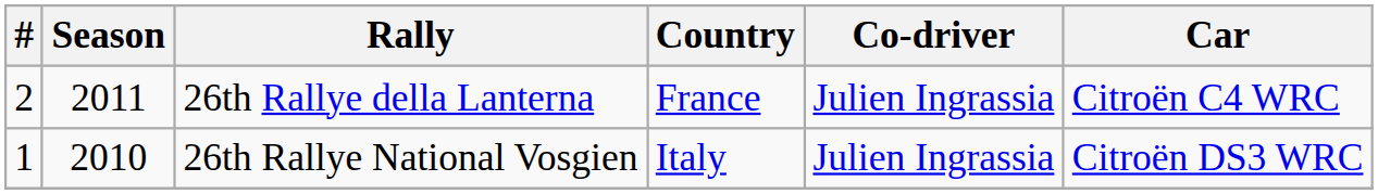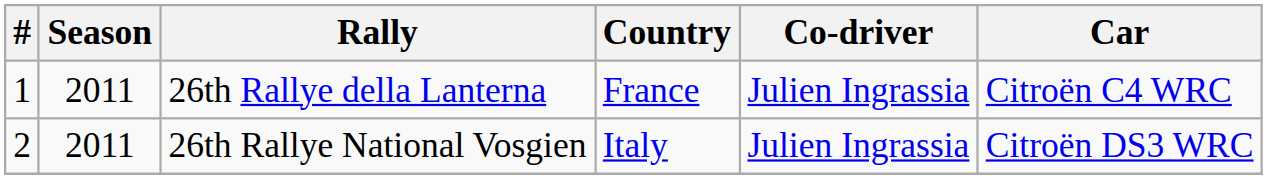 <table class="wikitable" style="text-align:left;">
 <tr>
 <th>#</th>
 <th>Season</th>
 <th>Rally</th>
 <th>Country</th>
 <th>Co-driver</th>
 <th>Car</th>
 </tr>
 <tr>
-<td align=center>2</td>
+<td align=center>1</td>
 <td align=center>2011</td>
 <td>26th <a href='#'>Rallye della Lanterna</a></td>
 <td><a href='#'>France</a></td>
 <td> <a href='#'>Julien Ingrassia</a></td>
 <td><a href='#'>Citroën C4 WRC</a></td>
 </tr>
 <tr>
-<td align=center>1</td>
-<td align=center>2010</td>
+<td align=center>2</td>
+<td align=center>2011</td>
 <td>26th Rallye National Vosgien</td>
 <td><a href='#'>Italy</a></td>
 <td> <a href='#'>Julien Ingrassia</a></td>
 <td><a href='#'>Citroën DS3 WRC</a></td>
 </tr>
 <tr>
 </tr>
 </table>
